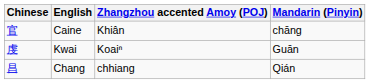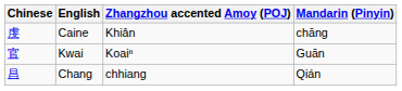 <table class="wikitable">
 <tr>
 <th>Chinese</th>
 <th>English</th>
 <th><a href='#'>Zhangzhou</a> accented <a href='#'>Amoy</a> (<a href='#'>POJ</a>)</th>
 <th><a href='#'>Mandarin</a> (<a href='#'>Pinyin</a>)</th>
 </tr>
 <tr>
-<td><a href='#'>官</a></td>
+<td><a href='#'>虔</a></td>
 <td>Caine</td>
 <td>Khiân </td>
 <td>chāng </td>
 </tr>
 <tr ...>
-<td><a href='#'>虔</a></td>
+<td><a href='#'>官</a></td>
 <td>Kwai</td>
 <td>Koaiⁿ </td>
 <td>Guān </td>
 </tr>
 <tr ...>
 <td><a href='#'>昌</a></td>
 <td>Chang</td>
 <td>chhiang </td>
 <td>Qián </td>
 </tr>
 </table>
